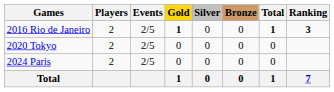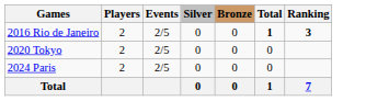 <table class="wikitable sortable" style="text-align:center">
 <tr>
 <th>Games</th>
 <th>Players</th>
 <th>Events</th>
-<th style="background-color:gold;">Gold</th>
 <th style="background-color:silver;">Silver</th>
 <th style="background-color:#c96;">Bronze</th>
 <th>Total</th>
 <th>Ranking</th>
 </tr>
 <tr>
 <td align=left> <a href='#'>2016 Rio de Janeiro</a></td>
 <td>2</td>
 <td>2/5</td>
-<td><strong>1</strong></td>
 <td>0</td>
 <td>0</td>
 <td><strong>1</strong></td>
 <td><strong>3</strong></td>
 </tr>
 <tr>
 <td align=left> <a href='#'>2020 Tokyo</a></td>
 <td>2</td>
 <td>2/5</td>
 <td>0</td>
 <td>0</td>
 <td>0</td>
-<td>0</td>
 <td></td>
 </tr>
 <tr>
 <td align=left> <a href='#'>2024 Paris</a></td>
 <td>2</td>
 <td>2/5</td>
 <td>0</td>
 <td>0</td>
 <td>0</td>
-<td>0</td>
 <td></td>
 </tr>
 <tr>
 <th>Total</th>
 <th></th>
 <th></th>
-<th>1</th>
 <th>0</th>
 <th>0</th>
 <th>1</th>
 <th><a href='#'>7</a></th>
 </tr>
 </table>
